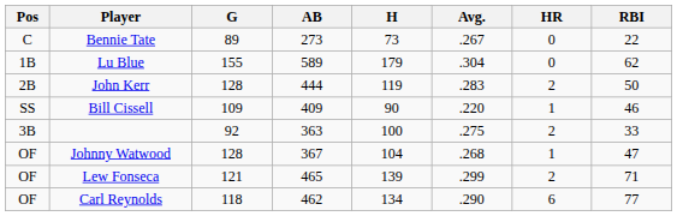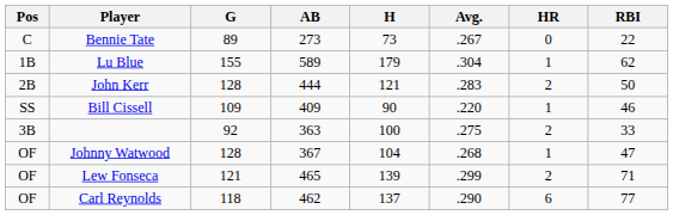 <table class="wikitable sortable">
 <tr>
 <th bgcolor="#DDDDFF" width="5%">Pos</th>
 <th bgcolor="#DDDDFF" width="16%">Player</th>
 <th bgcolor="#DDDDFF" width="9%">G</th>
 <th bgcolor="#DDDDFF" width="9%">AB</th>
 <th bgcolor="#DDDDFF" width="9%">H</th>
 <th bgcolor="#DDDDFF" width="9%">Avg.</th>
 <th bgcolor="#DDDDFF" width="9%">HR</th>
 <th bgcolor="#DDDDFF" width="9%">RBI</th>
 </tr>
 <tr align="center">
 <td>C</td>
 <td><a href='#'>Bennie Tate</a></td>
 <td>89</td>
 <td>273</td>
 <td>73</td>
 <td>.267</td>
 <td>0</td>
 <td>22</td>
 </tr>
 <tr align=center>
 <td>1B</td>
 <td><a href='#'>Lu Blue</a></td>
 <td>155</td>
 <td>589</td>
 <td>179</td>
 <td>.304</td>
-<td>0</td>
+<td>1</td>
 <td>62</td>
 </tr>
 <tr align=center>
 <td>2B</td>
 <td><a href='#'>John Kerr</a></td>
 <td>128</td>
 <td>444</td>
-<td>119</td>
+<td>121</td>
 <td>.283</td>
 <td>2</td>
 <td>50</td>
 </tr>
 <tr align=center>
 <td>SS</td>
 <td><a href='#'>Bill Cissell</a></td>
 <td>109</td>
 <td>409</td>
 <td>90</td>
 <td>.220</td>
 <td>1</td>
 <td>46</td>
 </tr>
 <tr align=center>
 <td>3B</td>
 <td></td>
 <td>92</td>
 <td>363</td>
 <td>100</td>
 <td>.275</td>
 <td>2</td>
 <td>33</td>
 </tr>
 <tr align="center">
 <td>OF</td>
 <td><a href='#'>Johnny Watwood</a></td>
 <td>128</td>
 <td>367</td>
 <td>104</td>
 <td>.268</td>
 <td>1</td>
 <td>47</td>
 </tr>
 <tr align=center>
 <td>OF</td>
 <td><a href='#'>Lew Fonseca</a></td>
 <td>121</td>
 <td>465</td>
 <td>139</td>
 <td>.299</td>
 <td>2</td>
 <td>71</td>
 </tr>
 <tr align=center>
 <td>OF</td>
 <td><a href='#'>Carl Reynolds</a></td>
 <td>118</td>
 <td>462</td>
-<td>134</td>
+<td>137</td>
 <td>.290</td>
 <td>6</td>
 <td>77</td>
 </tr>
 </table>
